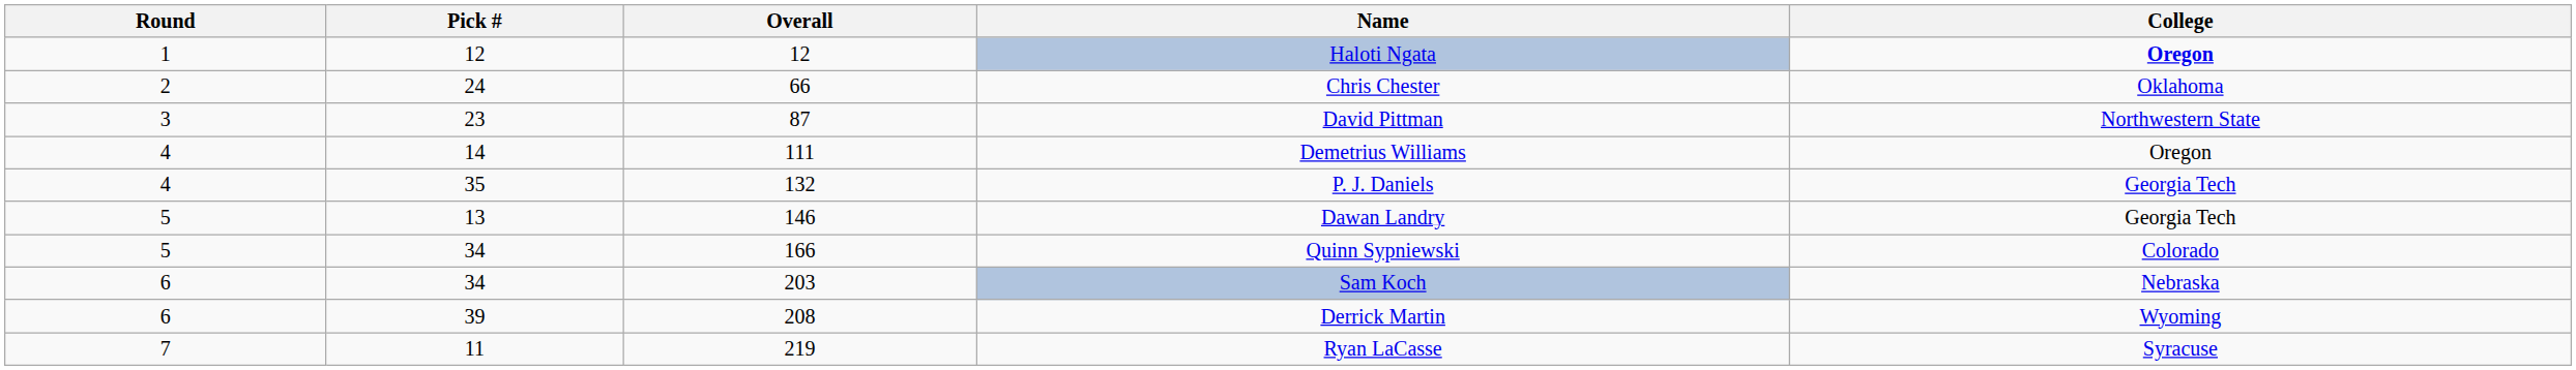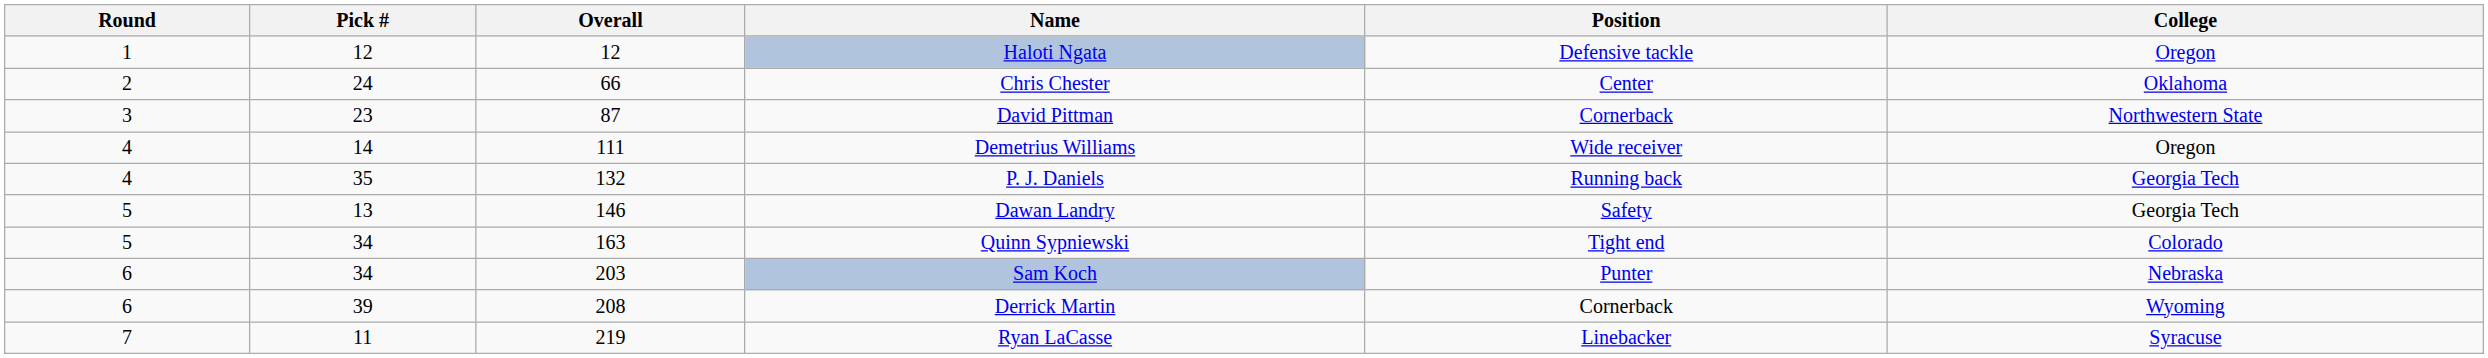 <table class="wikitable sortable sortable" style="width: 100%; text-align:center">
 <tr>
 <th>Round</th>
 <th>Pick #</th>
 <th>Overall</th>
 <th>Name</th>
+<th>Position</th>
 <th>College</th>
 </tr>
 <tr>
 <td>1</td>
 <td>12</td>
 <td>12</td>
 <td style="background:lightsteelblue;"><a href='#'>Haloti Ngata</a></td>
-<td><strong><a href='#'>Oregon</a></strong></td>
+<td><a href='#'>Defensive tackle</a></td>
+<td><a href='#'>Oregon</a></td>
 </tr>
 <tr>
 <td>2</td>
 <td>24</td>
 <td>66</td>
 <td><a href='#'>Chris Chester</a></td>
+<td><a href='#'>Center</a></td>
 <td><a href='#'>Oklahoma</a></td>
 </tr>
 <tr>
 <td>3</td>
 <td>23</td>
 <td>87</td>
 <td><a href='#'>David Pittman</a></td>
+<td><a href='#'>Cornerback</a></td>
 <td><a href='#'>Northwestern State</a></td>
 </tr>
 <tr>
 <td>4</td>
 <td>14</td>
 <td>111</td>
 <td><a href='#'>Demetrius Williams</a></td>
+<td><a href='#'>Wide receiver</a></td>
 <td>Oregon</td>
 </tr>
 <tr>
 <td>4</td>
 <td>35</td>
 <td>132</td>
 <td><a href='#'>P. J. Daniels</a></td>
+<td><a href='#'>Running back</a></td>
 <td><a href='#'>Georgia Tech</a></td>
 </tr>
 <tr>
 <td>5</td>
 <td>13</td>
 <td>146</td>
 <td><a href='#'>Dawan Landry</a></td>
+<td><a href='#'>Safety</a></td>
 <td>Georgia Tech</td>
 </tr>
 <tr>
 <td>5</td>
 <td>34</td>
-<td>166</td>
+<td>163</td>
 <td><a href='#'>Quinn Sypniewski</a></td>
+<td><a href='#'>Tight end</a></td>
 <td><a href='#'>Colorado</a></td>
 </tr>
 <tr>
 <td>6</td>
 <td>34</td>
 <td>203</td>
 <td style="background:lightsteelblue;"><a href='#'>Sam Koch</a></td>
+<td><a href='#'>Punter</a></td>
 <td><a href='#'>Nebraska</a></td>
 </tr>
 <tr>
 <td>6</td>
 <td>39</td>
 <td>208</td>
 <td><a href='#'>Derrick Martin</a></td>
+<td>Cornerback</td>
 <td><a href='#'>Wyoming</a></td>
 </tr>
 <tr>
 <td>7</td>
 <td>11</td>
 <td>219</td>
 <td><a href='#'>Ryan LaCasse</a></td>
+<td><a href='#'>Linebacker</a></td>
 <td><a href='#'>Syracuse</a></td>
 </tr>
 </table>
